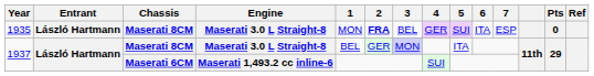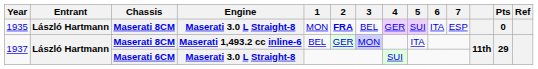 <table class="wikitable" style="text-align:center; font-size:85%">
 <tr>
 <th>Year</th>
 <th>Entrant</th>
 <th>Chassis</th>
 <th>Engine</th>
 <th>1</th>
 <th>2</th>
 <th>3</th>
 <th>4</th>
 <th>5</th>
 <th>6</th>
 <th>7</th>
 <th></th>
 <th>Pts</th>
 <th>Ref</th>
 </tr>
 <tr>
 <td><a href='#'>1935</a></td>
 <th nowrap>László Hartmann</th>
 <th nowrap><a href='#'>Maserati 8CM</a></th>
 <th nowrap><a href='#'>Maserati</a> 3.0 <a href='#'>L</a> <a href='#'>Straight-8</a></th>
 <td><a href='#'>MON</a></td>
 <td><strong><a href='#'>FRA</a></strong></td>
 <td><a href='#'>BEL</a></td>
 <td style="background:#EFCFFF;"><a href='#'>GER</a><br></td>
 <td style="background:#EFCFFF;"><a href='#'>SUI</a><br></td>
 <td><a href='#'>ITA</a></td>
 <td><a href='#'>ESP</a></td>
 <th></th>
 <th>0</th>
 <th></th>
 </tr>
 <tr>
 <td rowspan=2><a href='#'>1937</a></td>
 <th rowspan=2 nowrap>László Hartmann</th>
 <th nowrap><a href='#'>Maserati 8CM</a></th>
-<th nowrap><a href='#'>Maserati</a> 3.0 <a href='#'>L</a> <a href='#'>Straight-8</a></th>
+<th nowrap><a href='#'>Maserati</a> 1,493.2 cc <a href='#'>inline-6</a></th>
 <td><a href='#'>BEL</a></td>
 <td style="background:#DFFFDF;"><a href='#'>GER</a><br></td>
 <td style="background:#CFCFFF;"><a href='#'>MON</a><br></td>
 <td></td>
 <td><a href='#'>ITA</a></td>
 <td colspan=2></td>
 <th rowspan=2>11th</th>
 <th rowspan=2>29</th>
 <th rowspan=2></th>
 </tr>
 <tr>
 <th nowrap><a href='#'>Maserati 6CM</a></th>
-<th nowrap><a href='#'>Maserati</a> 1,493.2 cc <a href='#'>inline-6</a></th>
+<th nowrap><a href='#'>Maserati</a> 3.0 <a href='#'>L</a> <a href='#'>Straight-8</a></th>
 <td colspan=3></td>
 <td style="background:#DFFFDF;"><a href='#'>SUI</a><br></td>
 <td colspan=3></td>
 </tr>
 </table>
